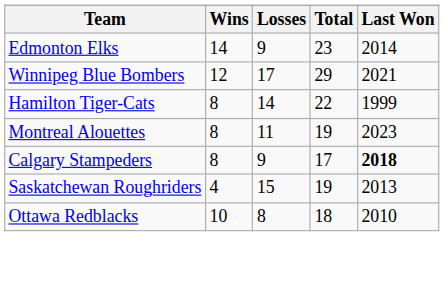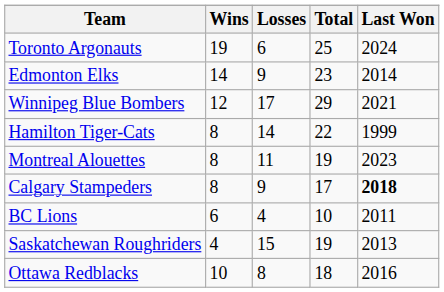 <table class="wikitable sortable" style="text-align:left; margin-left:1em; float:right">
 <tr>
 </tr>
 <tr>
 <th>Team</th>
 <th>Wins</th>
 <th>Losses</th>
 <th>Total</th>
 <th>Last Won</th>
+</tr>
+<tr>
+<td><a href='#'>Toronto Argonauts</a></td>
+<td>19</td>
+<td>6</td>
+<td>25</td>
+<td>2024</td>
 </tr>
 <tr>
 <td><a href='#'>Edmonton Elks</a></td>
 <td>14</td>
 <td>9</td>
 <td>23</td>
 <td>2014</td>
 </tr>
 <tr>
 <td><a href='#'>Winnipeg Blue Bombers</a></td>
 <td>12</td>
 <td>17</td>
 <td>29</td>
 <td>2021</td>
 </tr>
 <tr>
 <td><a href='#'>Hamilton Tiger-Cats</a></td>
 <td>8</td>
 <td>14</td>
 <td>22</td>
 <td>1999</td>
 </tr>
 <tr>
 <td><a href='#'>Montreal Alouettes</a></td>
 <td>8</td>
 <td>11</td>
 <td>19</td>
 <td>2023</td>
 </tr>
 <tr>
 <td><a href='#'>Calgary Stampeders</a></td>
 <td>8</td>
 <td>9</td>
 <td>17</td>
 <td><strong>2018</strong></td>
 </tr>
 <tr>
+<td><a href='#'>BC Lions</a></td>
+<td>6</td>
+<td>4</td>
+<td>10</td>
+<td>2011</td>
+</tr>
+<tr>
 <td><a href='#'>Saskatchewan Roughriders</a></td>
 <td>4</td>
 <td>15</td>
 <td>19</td>
 <td>2013</td>
 </tr>
 <tr>
 <td><a href='#'>Ottawa Redblacks</a></td>
 <td>10</td>
 <td>8</td>
 <td>18</td>
-<td>2010</td>
+<td>2016</td>
 </tr>
 </table>
